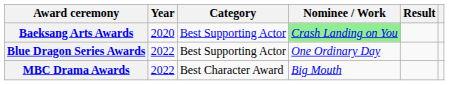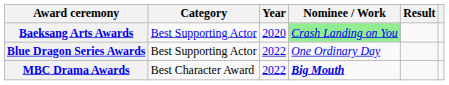 <table class="wikitable plainrowheaders sortable">
 <tr>
 <th scope="col">Award ceremony</th>
+<th scope="col">Category</th>
 <th scope="col">Year</th>
-<th scope="col">Category</th>
 <th scope="col">Nominee / Work</th>
 <th scope="col">Result</th>
 <th class="unsortable" scope="col"></th>
 </tr>
 <tr>
 <th scope="row"><a href='#'>Baeksang Arts Awards</a></th>
+<td><a href='#'>Best Supporting Actor</a></td>
 <td style="text-align:center"><a href='#'>2020</a></td>
-<td><a href='#'>Best Supporting Actor</a></td>
 <td style="background: lightgreen;"><em><a href='#'>Crash Landing on You</a></em></td>
 <td></td>
 <td></td>
 </tr>
 <tr>
 <th scope="row"><a href='#'>Blue Dragon Series Awards</a></th>
+<td>Best Supporting Actor</td>
 <td style="text-align:center"><a href='#'>2022</a></td>
-<td>Best Supporting Actor</td>
 <td rowspan=1><em><a href='#'>One Ordinary Day</a></em></td>
 <td></td>
 <td style="text-align:center"></td>
 </tr>
 <tr>
 <th scope="row"><a href='#'>MBC Drama Awards</a></th>
+<td>Best Character Award</td>
 <td style="text-align:center"><a href='#'>2022</a></td>
-<td>Best Character Award</td>
-<td><em><a href='#'>Big Mouth</a></em></td>
+<td><strong><em><a href='#'>Big Mouth</a></em></strong></td>
 <td></td>
 <td style="text-align:center"></td>
 </tr>
 </table>
